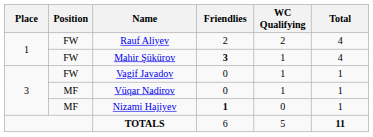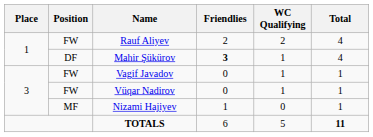 <table class="wikitable" style="font-size: 95%; text-align: center;">
 <tr>
 <th width=60>Place</th>
 <th width=60>Position</th>
 <th width=150>Name</th>
 <th width=80>Friendlies</th>
 <th width=80>WC Qualifying</th>
 <th width=80>Total</th>
 </tr>
 <tr>
 <td rowspan="2">1</td>
 <td>FW</td>
 <td><a href='#'>Rauf Aliyev</a></td>
 <td>2</td>
 <td>2</td>
 <td>4</td>
 </tr>
 <tr>
-<td>FW</td>
+<td>DF</td>
 <td><a href='#'>Mahir Şükürov</a></td>
 <td><strong>3</strong></td>
 <td>1</td>
 <td>4</td>
 </tr>
 <tr>
 <td rowspan="3">3</td>
 <td>FW</td>
 <td><a href='#'>Vagif Javadov</a></td>
 <td>0</td>
 <td>1</td>
 <td>1</td>
 </tr>
 <tr>
-<td>MF</td>
+<td>FW</td>
 <td><a href='#'>Vüqar Nadirov</a></td>
 <td>0</td>
 <td>1</td>
 <td>1</td>
 </tr>
 <tr>
 <td>MF</td>
 <td><a href='#'>Nizami Hajiyev</a></td>
-<td><strong>1</strong></td>
+<td>1</td>
 <td>0</td>
 <td>1</td>
 </tr>
 <tr>
 <td colspan="2"></td>
 <td><strong>TOTALS</strong></td>
 <td>6</td>
 <td>5</td>
 <td><strong>11</strong></td>
 </tr>
 </table>
